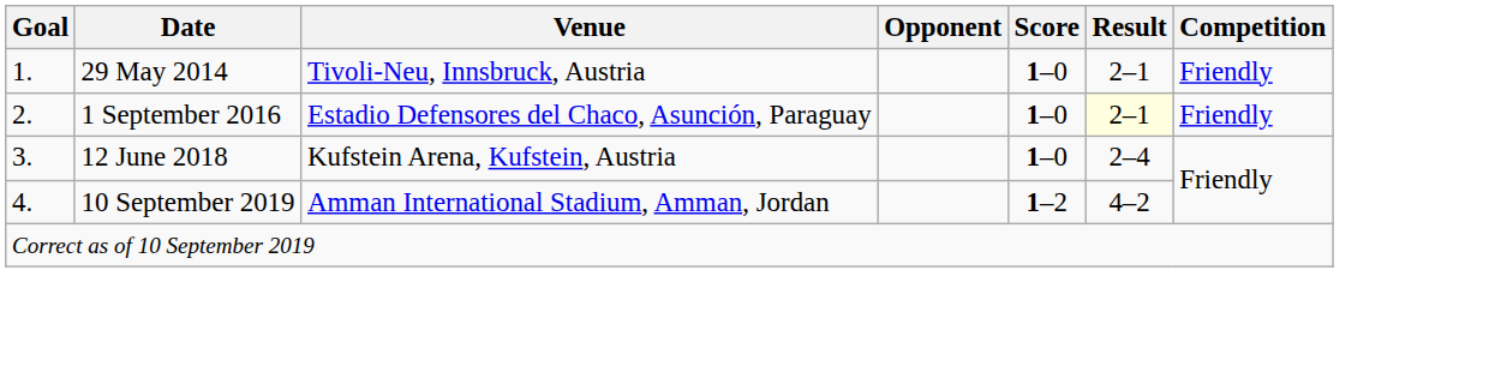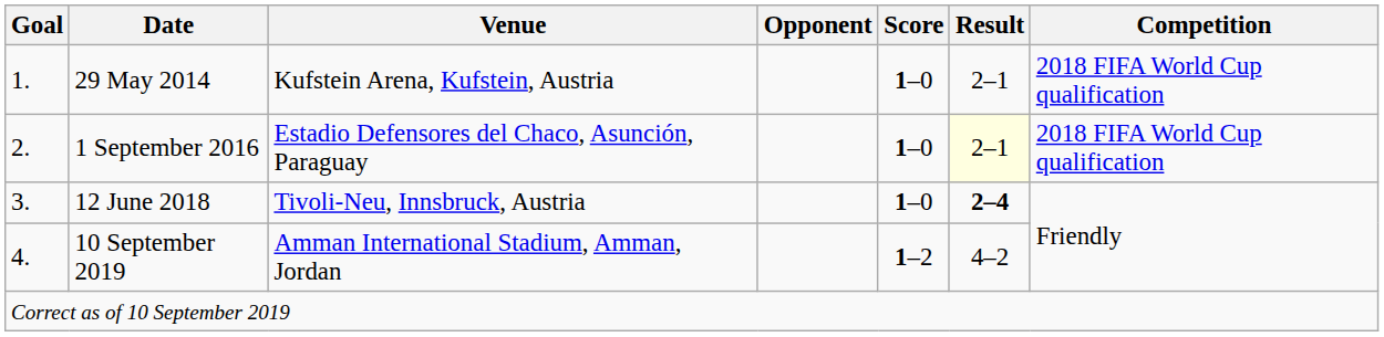 <table class="wikitable">
 <tr>
 <th>Goal</th>
 <th>Date</th>
 <th>Venue</th>
 <th>Opponent</th>
 <th>Score</th>
 <th>Result</th>
 <th>Competition</th>
 </tr>
 <tr>
 <td>1.</td>
 <td>29 May 2014</td>
-<td><a href='#'>Tivoli-Neu</a>, <a href='#'>Innsbruck</a>, Austria</td>
+<td>Kufstein Arena, <a href='#'>Kufstein</a>, Austria</td>
 <td></td>
 <td align=center><strong>1</strong>–0</td>
 <td align=center>2–1</td>
-<td><a href='#'>Friendly</a></td>
+<td><a href='#'>2018 FIFA World Cup qualification</a></td>
 </tr>
 <tr>
 <td>2.</td>
 <td>1 September 2016</td>
 <td><a href='#'>Estadio Defensores del Chaco</a>, <a href='#'>Asunción</a>, Paraguay</td>
 <td></td>
 <td align=center><strong>1</strong>–0</td>
 <td align=center style="background: lightyellow;">2–1</td>
-<td><a href='#'>Friendly</a></td>
+<td><a href='#'>2018 FIFA World Cup qualification</a></td>
 </tr>
 <tr>
 <td>3.</td>
 <td>12 June 2018</td>
-<td>Kufstein Arena, <a href='#'>Kufstein</a>, Austria</td>
+<td><a href='#'>Tivoli-Neu</a>, <a href='#'>Innsbruck</a>, Austria</td>
 <td></td>
 <td align=center><strong>1</strong>–0</td>
-<td align=center>2–4</td>
+<td align=center><strong>2–4</strong></td>
 <td rowspan=2>Friendly</td>
 </tr>
 <tr>
 <td>4.</td>
 <td>10 September 2019</td>
 <td><a href='#'>Amman International Stadium</a>, <a href='#'>Amman</a>, Jordan</td>
 <td></td>
 <td align=center><strong>1</strong>–2</td>
 <td align=center>4–2</td>
 </tr>
 <tr>
 <td colspan="12"><small><em>Correct as of 10 September 2019</em></small></td>
 </tr>
 </table>
